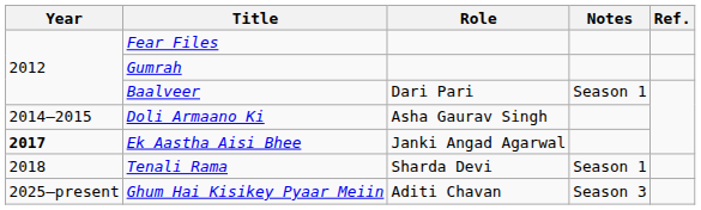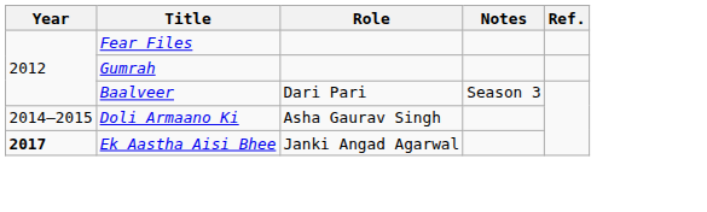 <table class="wikitable sortable plainrowheaders">
 <tr style="text-align:center;">
 <th scope="col">Year</th>
 <th scope="col">Title</th>
 <th scope="col">Role</th>
 <th>Notes</th>
 <th>Ref.</th>
 </tr>
 <tr>
 <td rowspan="3">2012</td>
 <td><a href='#'><em>Fear Files</em></a></td>
 <td></td>
 <td></td>
 <td></td>
 </tr>
 <tr>
 <td><a href='#'><em>Gumrah</em></a></td>
 <td></td>
 <td></td>
 <td></td>
 </tr>
 <tr>
 <td><em><a href='#'>Baalveer</a></em></td>
 <td>Dari Pari</td>
-<td>Season 1</td>
+<td>Season 3</td>
 <td rowspan="3"></td>
 </tr>
 <tr>
 <td>2014–2015</td>
 <td><em><a href='#'>Doli Armaano Ki</a></em></td>
 <td>Asha Gaurav Singh</td>
 <td></td>
 </tr>
 <tr>
 <td><strong>2017</strong></td>
 <td><em><a href='#'>Ek Aastha Aisi Bhee</a></em></td>
 <td>Janki Angad Agarwal</td>
 <td></td>
 </tr>
-<tr>
-<td>2018</td>
-<td><em><a href='#'>Tenali Rama</a></em></td>
-<td>Sharda Devi</td>
-<td>Season 1</td>
-<td></td>
-</tr>
-<tr>
-<td>2025–present</td>
-<td><em><a href='#'>Ghum Hai Kisikey Pyaar Meiin</a></em></td>
-<td>Aditi Chavan</td>
-<td>Season 3</td>
-<td></td>
-</tr>
 </table>
